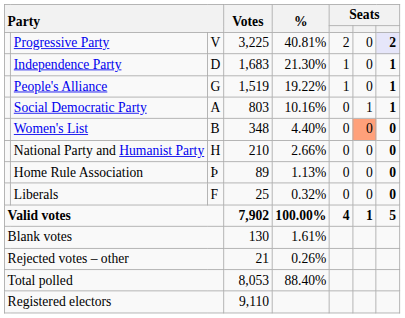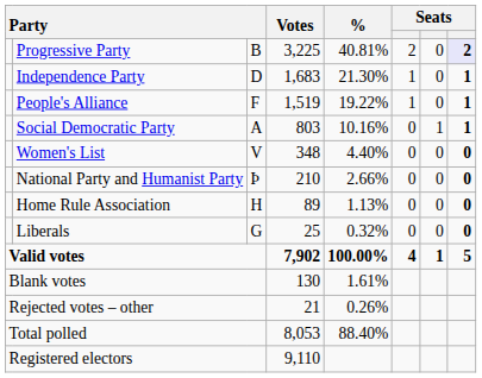 <table class="wikitable" border="1" style="text-align:right;">
 <tr>
 <th style="text-align:left;" valign=bottom rowspan=2 colspan=3>Party</th>
 <th align=center valign=bottom rowspan=2 width="50">Votes</th>
 <th align=center valign=bottom rowspan=2 width="50">%</th>
 <th colspan=3>Seats</th>
 </tr>
 <tr>
 <th align=center valign=bottom width="20"><small></small></th>
 <th align=center valign=bottom width="20"><small><a href='#'></a></small></th>
 <th align=center valign=bottom width="20"><small></small></th>
 </tr>
 <tr>
 <td></td>
 <td align=left><a href='#'>Progressive Party</a></td>
-<td align=left>V</td>
+<td align=left>B</td>
 <td>3,225</td>
 <td>40.81%</td>
 <td>2</td>
 <td>0</td>
 <td style="background: lavender;"><strong>2</strong></td>
 </tr>
 <tr>
 <td></td>
 <td align=left><a href='#'>Independence Party</a></td>
 <td align=left>D</td>
 <td>1,683</td>
 <td>21.30%</td>
 <td>1</td>
 <td>0</td>
 <td><strong>1</strong></td>
 </tr>
 <tr>
 <td></td>
 <td align=left><a href='#'>People's Alliance</a></td>
-<td align=left>G</td>
+<td align=left>F</td>
 <td>1,519</td>
 <td>19.22%</td>
 <td>1</td>
 <td>0</td>
 <td><strong>1</strong></td>
 </tr>
 <tr>
 <td></td>
 <td align=left><a href='#'>Social Democratic Party</a></td>
 <td align=left>A</td>
 <td>803</td>
 <td>10.16%</td>
 <td>0</td>
 <td>1</td>
 <td><strong>1</strong></td>
 </tr>
 <tr>
 <td></td>
 <td align=left><a href='#'>Women's List</a></td>
-<td align=left>B</td>
+<td align=left>V</td>
 <td>348</td>
 <td>4.40%</td>
 <td>0</td>
-<td style="background: lightsalmon;">0</td>
+<td>0</td>
 <td><strong>0</strong></td>
 </tr>
 <tr>
 <td></td>
 <td align=left>National Party and <a href='#'>Humanist Party</a></td>
-<td align=left>H</td>
+<td align=left>Þ</td>
 <td>210</td>
 <td>2.66%</td>
 <td>0</td>
 <td>0</td>
 <td><strong>0</strong></td>
 </tr>
 <tr>
 <td></td>
 <td align=left>Home Rule Association</td>
-<td align=left>Þ</td>
+<td align=left>H</td>
 <td>89</td>
 <td>1.13%</td>
 <td>0</td>
 <td>0</td>
 <td><strong>0</strong></td>
 </tr>
 <tr>
 <td></td>
 <td align=left>Liberals</td>
-<td align=left>F</td>
+<td align=left>G</td>
 <td>25</td>
 <td>0.32%</td>
 <td>0</td>
 <td>0</td>
 <td><strong>0</strong></td>
 </tr>
 <tr style="font-weight:bold">
 <td align=left colspan=3>Valid votes</td>
 <td>7,902</td>
 <td>100.00%</td>
 <td>4</td>
 <td>1</td>
 <td>5</td>
 </tr>
 <tr>
 <td align=left colspan=3>Blank votes</td>
 <td>130</td>
 <td>1.61%</td>
 <td></td>
 <td></td>
 <td></td>
 </tr>
 <tr>
 <td align=left colspan=3>Rejected votes – other</td>
 <td>21</td>
 <td>0.26%</td>
 <td></td>
 <td></td>
 <td></td>
 </tr>
 <tr>
 <td align=left colspan=3>Total polled</td>
 <td>8,053</td>
 <td>88.40%</td>
 <td></td>
 <td></td>
 <td></td>
 </tr>
 <tr>
 <td align=left colspan=3>Registered electors</td>
 <td>9,110</td>
 <td></td>
 <td></td>
 <td></td>
 <td></td>
 </tr>
 </table>
